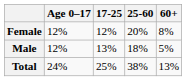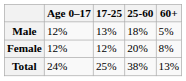 <table class="wikitable">
 <tr>
 <th></th>
 <th>Age 0–17</th>
 <th>17-25</th>
 <th>25-60</th>
 <th>60+</th>
 </tr>
 <tr>
+<th>Male</th>
+<td>12%</td>
+<td>13%</td>
+<td>18%</td>
+<td>5%</td>
+</tr>
+<tr>
 <th>Female</th>
 <td>12%</td>
 <td>12%</td>
 <td>20%</td>
 <td>8%</td>
-</tr>
-<tr>
-<th>Male</th>
-<td>12%</td>
-<td>13%</td>
-<td>18%</td>
-<td>5%</td>
 </tr>
 <tr>
 <th>Total</th>
 <td>24%</td>
 <td>25%</td>
 <td>38%</td>
 <td>13%</td>
 </tr>
 </table>
